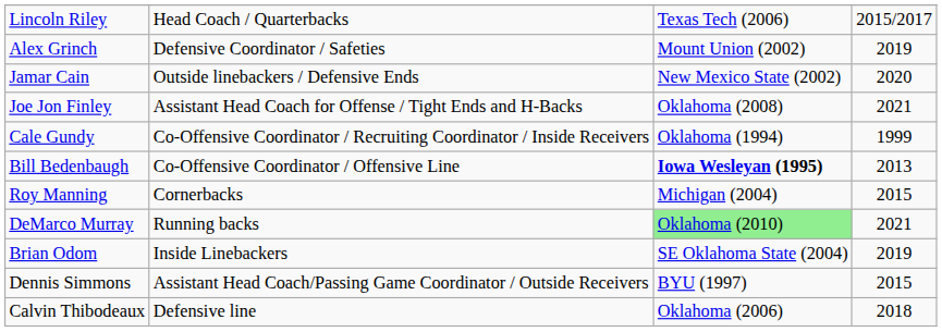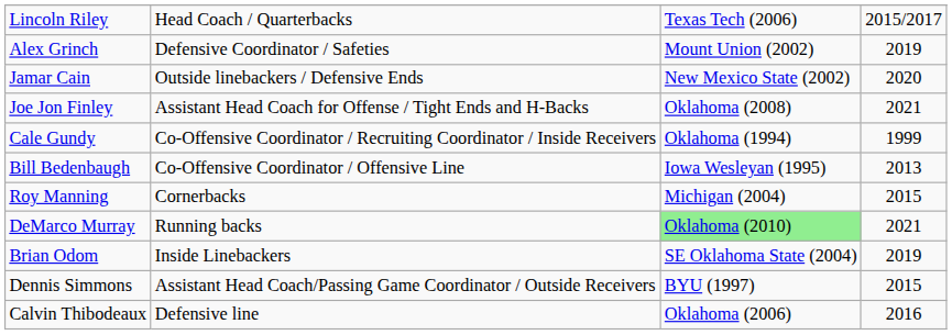 <table class="wikitable" style="font-size:90%;">
 <tr>
 </tr>
 <tr>
 <td><a href='#'>Lincoln Riley</a></td>
 <td>Head Coach / Quarterbacks</td>
 <td><a href='#'>Texas Tech</a> (2006)</td>
 <td align=center>2015/2017</td>
 </tr>
 <tr>
 <td><a href='#'>Alex Grinch</a></td>
 <td>Defensive Coordinator / Safeties</td>
 <td><a href='#'>Mount Union</a> (2002)</td>
 <td align=center>2019</td>
 </tr>
 <tr>
 <td><a href='#'>Jamar Cain</a></td>
 <td>Outside linebackers / Defensive Ends</td>
 <td><a href='#'>New Mexico State</a> (2002)</td>
 <td align=center>2020</td>
 </tr>
 <tr>
 <td><a href='#'>Joe Jon Finley</a></td>
 <td>Assistant Head Coach for Offense / Tight Ends and H-Backs</td>
 <td><a href='#'>Oklahoma</a> (2008)</td>
 <td align=center>2021</td>
 </tr>
 <tr>
 <td><a href='#'>Cale Gundy</a></td>
 <td>Co-Offensive Coordinator / Recruiting Coordinator / Inside Receivers</td>
 <td><a href='#'>Oklahoma</a> (1994)</td>
 <td align=center>1999</td>
 </tr>
 <tr>
 <td><a href='#'>Bill Bedenbaugh</a></td>
 <td>Co-Offensive Coordinator / Offensive Line</td>
-<td><strong><a href='#'>Iowa Wesleyan</a> (1995)</strong></td>
+<td><a href='#'>Iowa Wesleyan</a> (1995)</td>
 <td align=center>2013</td>
 </tr>
 <tr>
 <td><a href='#'>Roy Manning</a></td>
 <td>Cornerbacks</td>
 <td><a href='#'>Michigan</a> (2004)</td>
 <td align=center>2015</td>
 </tr>
 <tr>
 <td><a href='#'>DeMarco Murray</a></td>
 <td>Running backs</td>
 <td style="background: lightgreen;"><a href='#'>Oklahoma</a> (2010)</td>
 <td align=center>2021</td>
 </tr>
 <tr>
 <td><a href='#'>Brian Odom</a></td>
 <td>Inside Linebackers</td>
 <td><a href='#'>SE Oklahoma State</a> (2004)</td>
 <td align=center>2019</td>
 </tr>
 <tr>
 <td>Dennis Simmons</td>
 <td>Assistant Head Coach/Passing Game Coordinator / Outside Receivers</td>
 <td><a href='#'>BYU</a> (1997)</td>
 <td align=center>2015</td>
 </tr>
 <tr>
 <td>Calvin Thibodeaux</td>
 <td>Defensive line</td>
 <td><a href='#'>Oklahoma</a> (2006)</td>
-<td align=center>2018</td>
+<td align=center>2016</td>
 </tr>
 </table>
